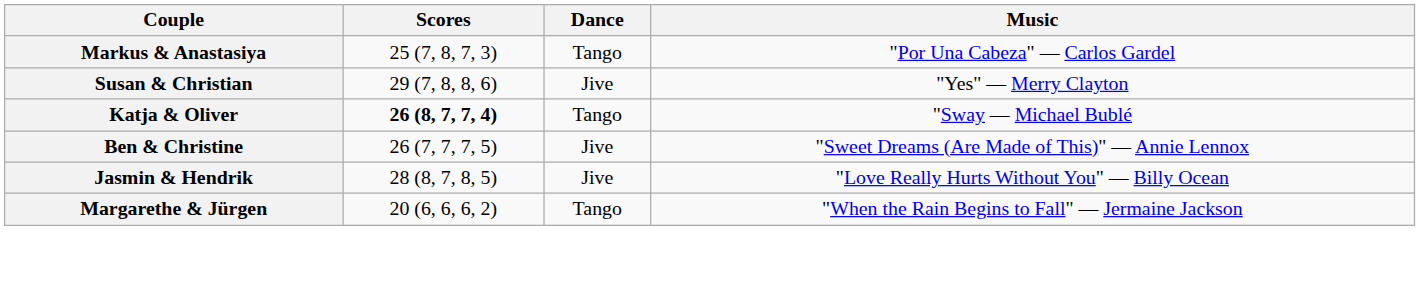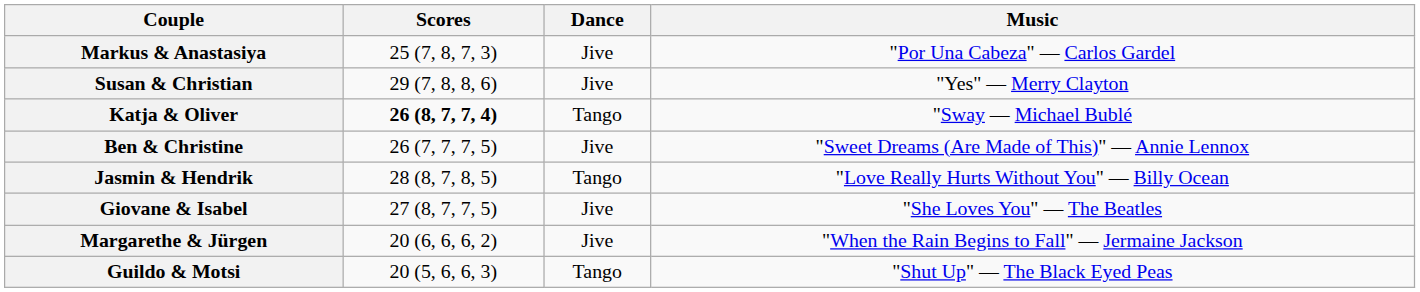 <table class="wikitable sortable" style="text-align:center; width:90%">
 <tr>
 <th scope="col">Couple</th>
 <th scope="col">Scores</th>
 <th scope="col" class="unsortable">Dance</th>
 <th scope="col" class="unsortable">Music</th>
 </tr>
 <tr>
 <th scope="row">Markus & Anastasiya</th>
 <td>25 (7, 8, 7, 3)</td>
-<td>Tango</td>
+<td>Jive</td>
 <td>"<a href='#'>Por Una Cabeza</a>" — <a href='#'>Carlos Gardel</a></td>
 </tr>
 <tr>
 <th scope="row">Susan & Christian</th>
 <td>29 (7, 8, 8, 6)</td>
 <td>Jive</td>
 <td>"Yes" — <a href='#'>Merry Clayton</a></td>
 </tr>
 <tr>
 <th scope="row">Katja & Oliver</th>
 <td><strong>26 (8, 7, 7, 4)</strong></td>
 <td>Tango</td>
 <td>"<a href='#'>Sway</a> — <a href='#'>Michael Bublé</a></td>
 </tr>
 <tr>
 <th scope="row">Ben & Christine</th>
 <td>26 (7, 7, 7, 5)</td>
 <td>Jive</td>
 <td>"<a href='#'>Sweet Dreams (Are Made of This)</a>" — <a href='#'>Annie Lennox</a></td>
 </tr>
 <tr>
 <th scope="row">Jasmin & Hendrik</th>
 <td>28 (8, 7, 8, 5)</td>
+<td>Tango</td>
+<td>"<a href='#'>Love Really Hurts Without You</a>" — <a href='#'>Billy Ocean</a></td>
+</tr>
+<tr>
+<th scope="row">Giovane & Isabel</th>
+<td>27 (8, 7, 7, 5)</td>
 <td>Jive</td>
-<td>"<a href='#'>Love Really Hurts Without You</a>" — <a href='#'>Billy Ocean</a></td>
+<td>"<a href='#'>She Loves You</a>" — <a href='#'>The Beatles</a></td>
 </tr>
 <tr>
 <th scope="row">Margarethe & Jürgen</th>
 <td>20 (6, 6, 6, 2)</td>
-<td>Tango</td>
+<td>Jive</td>
 <td>"<a href='#'>When the Rain Begins to Fall</a>" — <a href='#'>Jermaine Jackson</a></td>
 </tr>
+<tr>
+<th scope="row">Guildo & Motsi</th>
+<td>20 (5, 6, 6, 3)</td>
+<td>Tango</td>
+<td>"<a href='#'>Shut Up</a>" — <a href='#'>The Black Eyed Peas</a></td>
+</tr>
 </table>
